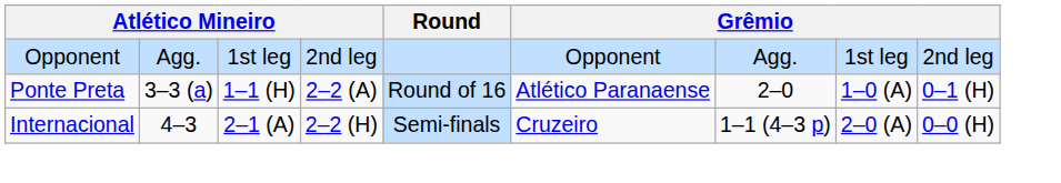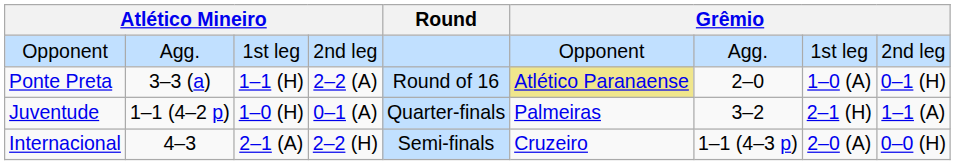 <table class="wikitable" style="text-align:center">
 <tr>
 <th colspan=4> <a href='#'>Atlético Mineiro</a></th>
 <th>Round</th>
 <th colspan=4> <a href='#'>Grêmio</a></th>
 </tr>
 <tr style="background:#c1e0ff">
 <td>Opponent</td>
 <td>Agg.</td>
 <td>1st leg</td>
 <td>2nd leg</td>
 <td></td>
 <td>Opponent</td>
 <td>Agg.</td>
 <td>1st leg</td>
 <td>2nd leg</td>
 </tr>
 <tr>
 <td align="left"> <a href='#'>Ponte Preta</a></td>
 <td>3–3 (<a href='#'>a</a>)</td>
 <td><a href='#'>1–1</a> (H)</td>
 <td><a href='#'>2–2</a> (A)</td>
 <td style="background:#c1e0ff">Round of 16</td>
-<td align="left"> <a href='#'>Atlético Paranaense</a></td>
+<td align="left" style="background: khaki;"> <a href='#'>Atlético Paranaense</a></td>
 <td>2–0</td>
 <td><a href='#'>1–0</a> (A)</td>
 <td><a href='#'>0–1</a> (H)</td>
+</tr>
+<tr>
+<td align="left"> <a href='#'>Juventude</a></td>
+<td>1–1 (4–2 <a href='#'>p</a>)</td>
+<td><a href='#'>1–0</a> (H)</td>
+<td><a href='#'>0–1</a> (A)</td>
+<td style="background:#c1e0ff">Quarter-finals</td>
+<td align="left"> <a href='#'>Palmeiras</a></td>
+<td>3–2</td>
+<td><a href='#'>2–1</a> (H)</td>
+<td><a href='#'>1–1</a> (A)</td>
 </tr>
 <tr>
 <td align="left"> <a href='#'>Internacional</a></td>
 <td>4–3</td>
 <td><a href='#'>2–1</a> (A)</td>
 <td><a href='#'>2–2</a> (H)</td>
 <td style="background:#c1e0ff">Semi-finals</td>
 <td align="left"> <a href='#'>Cruzeiro</a></td>
 <td>1–1 (4–3 <a href='#'>p</a>)</td>
 <td><a href='#'>2–0</a> (A)</td>
 <td><a href='#'>0–0</a> (H)</td>
 </tr>
 </table>
